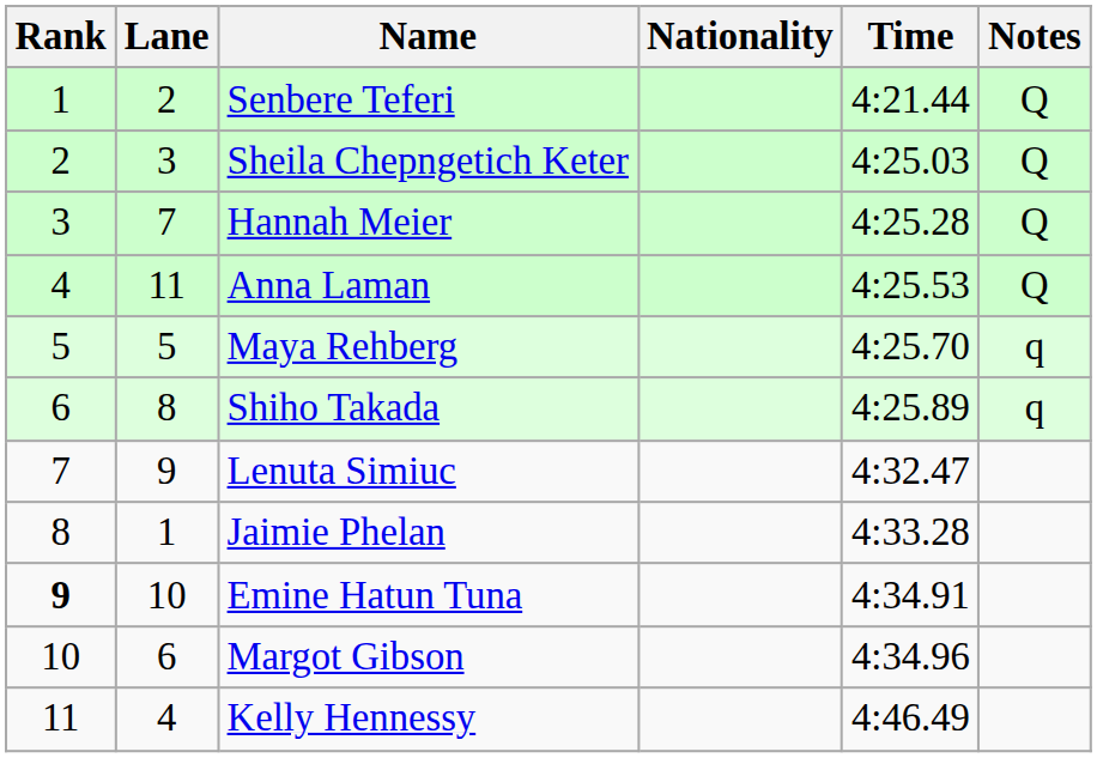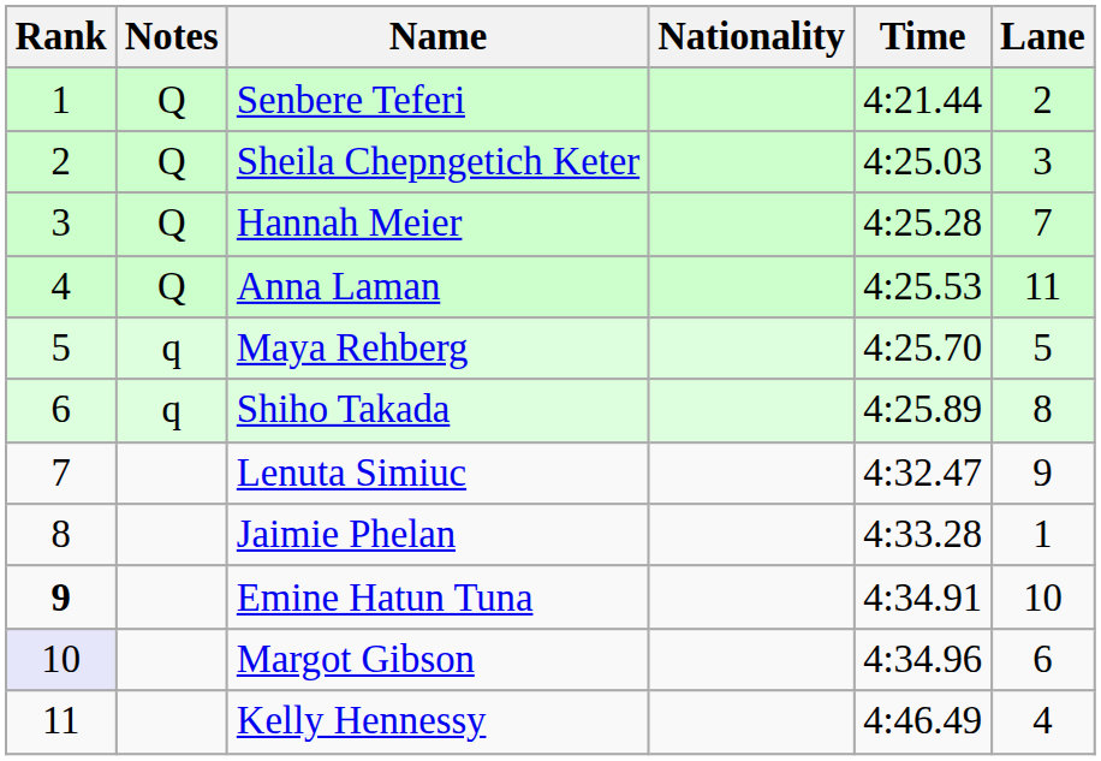 <table class="wikitable sortable" style="text-align:center">
 <tr>
 <th>Rank</th>
-<th>Lane</th>
+<th>Notes</th>
 <th>Name</th>
 <th>Nationality</th>
 <th>Time</th>
-<th>Notes</th>
+<th>Lane</th>
 </tr>
 <tr bgcolor=ccffcc>
 <td align=center>1</td>
-<td align=center>2</td>
+<td>Q</td>
 <td align=left><a href='#'>Senbere Teferi</a></td>
 <td align=left></td>
 <td>4:21.44</td>
-<td>Q</td>
+<td align=center>2</td>
 </tr>
 <tr bgcolor=ccffcc>
 <td align=center>2</td>
-<td align=center>3</td>
+<td>Q</td>
 <td align=left><a href='#'>Sheila Chepngetich Keter</a></td>
 <td align=left></td>
 <td>4:25.03</td>
-<td>Q</td>
+<td align=center>3</td>
 </tr>
 <tr bgcolor=ccffcc>
 <td align=center>3</td>
-<td align=center>7</td>
+<td>Q</td>
 <td align=left><a href='#'>Hannah Meier</a></td>
 <td align=left></td>
 <td>4:25.28</td>
-<td>Q</td>
+<td align=center>7</td>
 </tr>
 <tr bgcolor=ccffcc>
 <td align=center>4</td>
-<td align=center>11</td>
+<td>Q</td>
 <td align=left><a href='#'>Anna Laman</a></td>
 <td align=left></td>
 <td>4:25.53</td>
-<td>Q</td>
+<td align=center>11</td>
 </tr>
 <tr bgcolor=ddffdd>
 <td align=center>5</td>
-<td align=center>5</td>
+<td>q</td>
 <td align=left><a href='#'>Maya Rehberg</a></td>
 <td align=left></td>
 <td>4:25.70</td>
-<td>q</td>
+<td align=center>5</td>
 </tr>
 <tr bgcolor=ddffdd>
 <td align=center>6</td>
-<td align=center>8</td>
+<td>q</td>
 <td align=left><a href='#'>Shiho Takada</a></td>
 <td align=left></td>
 <td>4:25.89</td>
-<td>q</td>
+<td align=center>8</td>
 </tr>
 <tr>
 <td align=center>7</td>
-<td align=center>9</td>
+<td></td>
 <td align=left><a href='#'>Lenuta Simiuc</a></td>
 <td align=left></td>
 <td>4:32.47</td>
-<td></td>
+<td align=center>9</td>
 </tr>
 <tr>
 <td align=center>8</td>
-<td align=center>1</td>
+<td></td>
 <td align=left><a href='#'>Jaimie Phelan</a></td>
 <td align=left></td>
 <td>4:33.28</td>
-<td></td>
+<td align=center>1</td>
 </tr>
 <tr>
 <td align=center><strong>9</strong></td>
-<td align=center>10</td>
+<td></td>
 <td align=left><a href='#'>Emine Hatun Tuna</a></td>
 <td align=left></td>
 <td>4:34.91</td>
-<td></td>
+<td align=center>10</td>
 </tr>
 <tr>
-<td align=center>10</td>
-<td align=center>6</td>
+<td align=center style="background: lavender;">10</td>
+<td></td>
 <td align=left><a href='#'>Margot Gibson</a></td>
 <td align=left></td>
 <td>4:34.96</td>
-<td></td>
+<td align=center>6</td>
 </tr>
 <tr>
 <td align=center>11</td>
-<td align=center>4</td>
+<td></td>
 <td align=left><a href='#'>Kelly Hennessy</a></td>
 <td align=left></td>
 <td>4:46.49</td>
-<td></td>
+<td align=center>4</td>
 </tr>
 </table>
